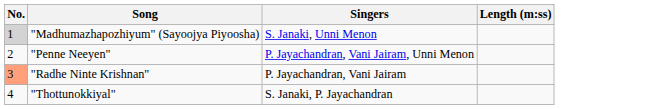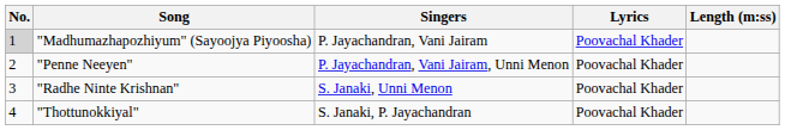 <table class="wikitable" style="font-size:95%;">
 <tr>
 <th>No.</th>
 <th>Song</th>
 <th>Singers</th>
+<th>Lyrics</th>
 <th>Length (m:ss)</th>
 </tr>
 <tr>
 <td style="background: lightgrey;">1</td>
 <td>"Madhumazhapozhiyum" (Sayoojya Piyoosha)</td>
-<td><a href='#'>S. Janaki</a>, <a href='#'>Unni Menon</a></td>
+<td>P. Jayachandran, Vani Jairam</td>
+<td><a href='#'>Poovachal Khader</a></td>
 <td></td>
 </tr>
 <tr>
 <td>2</td>
 <td>"Penne Neeyen"</td>
 <td><a href='#'>P. Jayachandran</a>, <a href='#'>Vani Jairam</a>, Unni Menon</td>
+<td>Poovachal Khader</td>
 <td></td>
 </tr>
 <tr>
-<td style="background: lightsalmon;">3</td>
+<td>3</td>
 <td>"Radhe Ninte Krishnan"</td>
-<td>P. Jayachandran, Vani Jairam</td>
+<td><a href='#'>S. Janaki</a>, <a href='#'>Unni Menon</a></td>
+<td>Poovachal Khader</td>
 <td></td>
 </tr>
 <tr>
 <td>4</td>
 <td>"Thottunokkiyal"</td>
 <td>S. Janaki, P. Jayachandran</td>
+<td>Poovachal Khader</td>
 <td></td>
 </tr>
 </table>
